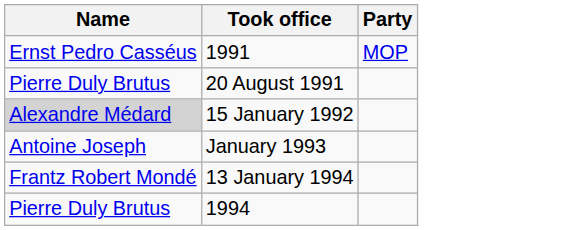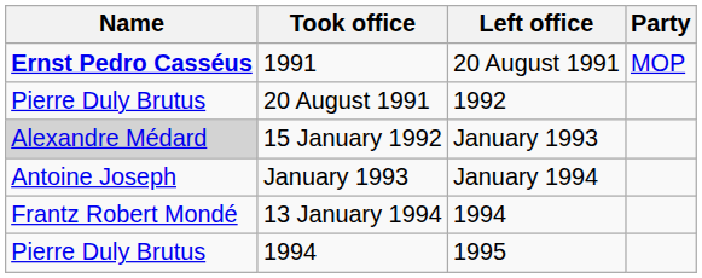 <table class="wikitable">
 <tr>
 <th>Name</th>
 <th>Took office</th>
+<th>Left office</th>
 <th>Party</th>
 </tr>
 <tr>
-<td><a href='#'>Ernst Pedro Casséus</a></td>
+<td><strong><a href='#'>Ernst Pedro Casséus</a></strong></td>
 <td>1991</td>
+<td>20 August 1991</td>
 <td><a href='#'>MOP</a></td>
 </tr>
 <tr>
 <td><a href='#'>Pierre Duly Brutus</a></td>
 <td>20 August 1991</td>
+<td>1992</td>
 <td></td>
 </tr>
 <tr>
 <td style="background: lightgrey;"><a href='#'>Alexandre Médard</a></td>
 <td>15 January 1992</td>
+<td>January 1993</td>
 <td></td>
 </tr>
 <tr>
 <td><a href='#'>Antoine Joseph</a></td>
 <td>January 1993</td>
+<td>January 1994</td>
 <td></td>
 </tr>
 <tr>
 <td><a href='#'>Frantz Robert Mondé</a></td>
 <td>13 January 1994</td>
+<td>1994</td>
 <td></td>
 </tr>
 <tr>
 <td><a href='#'>Pierre Duly Brutus</a></td>
 <td>1994</td>
+<td>1995</td>
 <td></td>
 </tr>
 </table>
